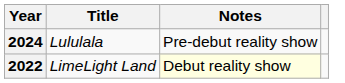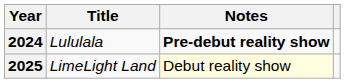 <table class="wikitable plainrowheaders sortable">
 <tr>
 <th scope="col">Year</th>
 <th scope="col">Title</th>
 <th scope="col" class="unsortable">Notes</th>
 <th scope="col" class="unsortable"></th>
 </tr>
 <tr>
 <th scope="row">2024</th>
 <td><em>Lululala</em></td>
-<td>Pre-debut reality show</td>
+<td><strong>Pre-debut reality show</strong></td>
 <td></td>
 </tr>
 <tr>
-<th scope="row">2022</th>
+<th scope="row">2025</th>
 <td><em>LimeLight Land</em></td>
 <td style="background: lightyellow;">Debut reality show</td>
 <td></td>
 </tr>
 </table>
